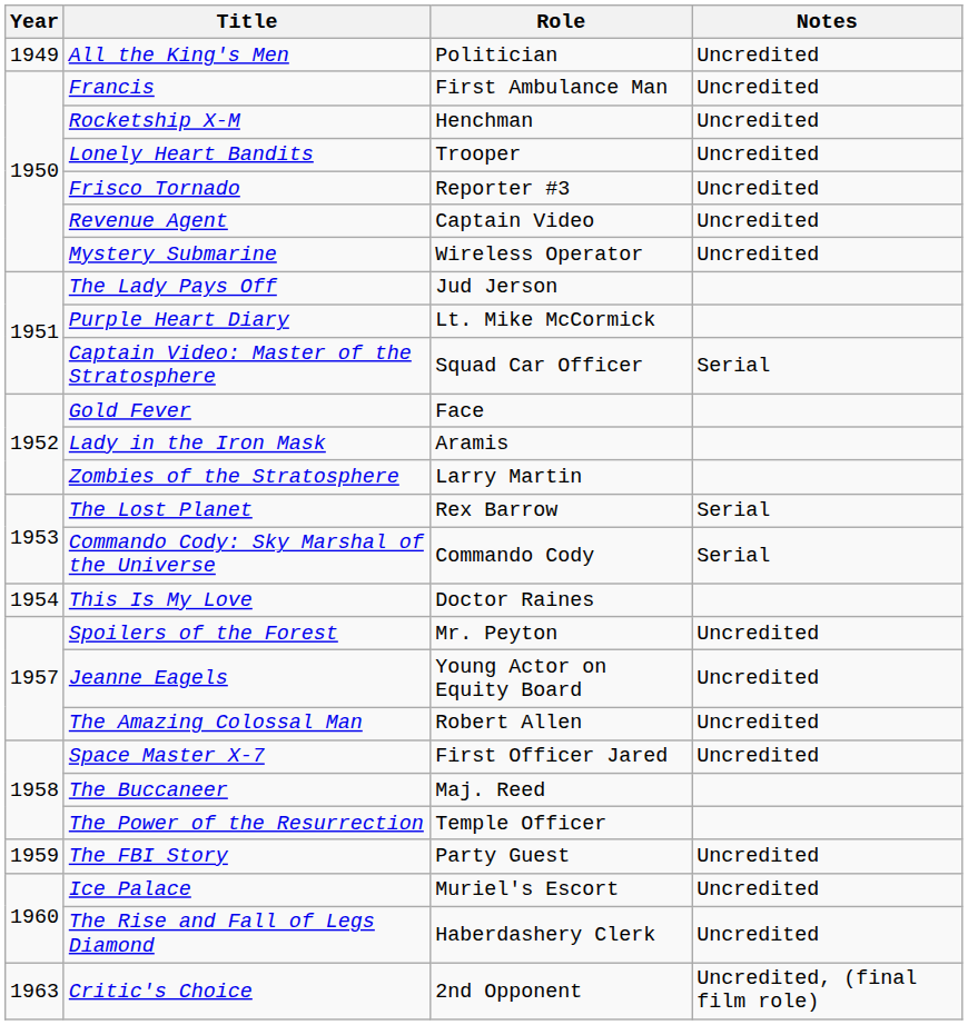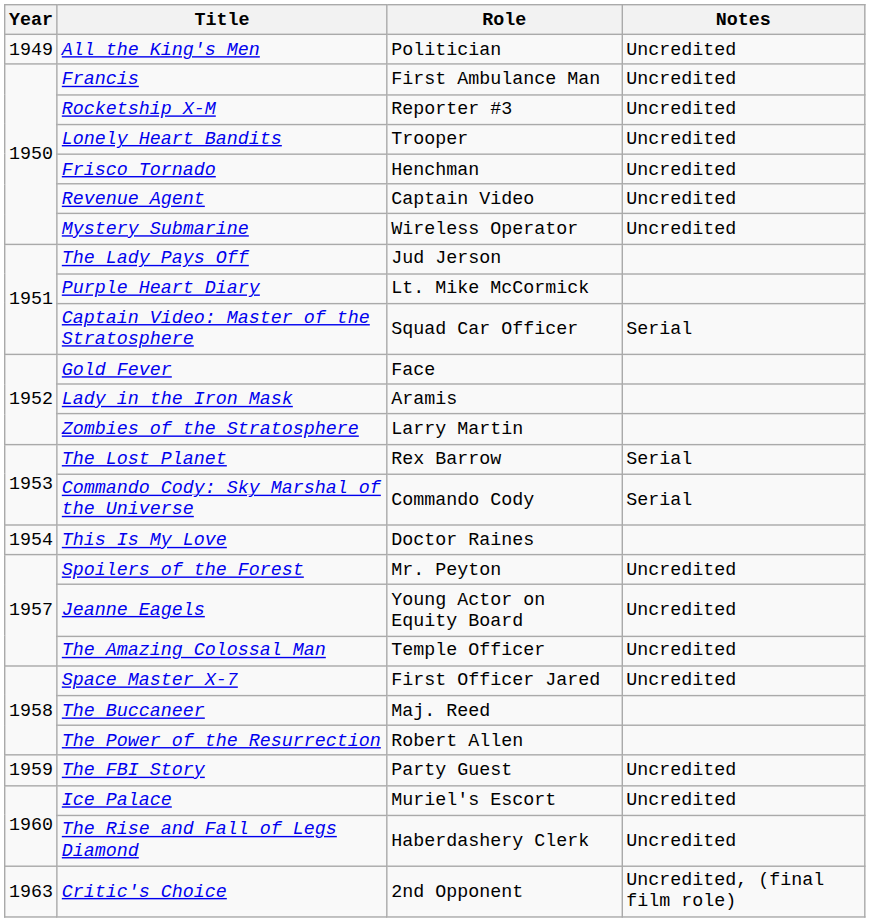 <table class="wikitable">
 <tr>
 <th>Year</th>
 <th>Title</th>
 <th>Role</th>
 <th>Notes</th>
 </tr>
 <tr>
 <td>1949</td>
 <td><em><a href='#'>All the King's Men</a></em></td>
 <td>Politician</td>
 <td>Uncredited</td>
 </tr>
 <tr>
 <td rowspan=6>1950</td>
 <td><em><a href='#'>Francis</a></em></td>
 <td>First Ambulance Man</td>
 <td>Uncredited</td>
 </tr>
 <tr>
 <td><em><a href='#'>Rocketship X-M</a></em></td>
-<td>Henchman</td>
+<td>Reporter #3</td>
 <td>Uncredited</td>
 </tr>
 <tr>
 <td><em><a href='#'>Lonely Heart Bandits</a></em></td>
 <td>Trooper</td>
 <td>Uncredited</td>
 </tr>
 <tr>
 <td><em><a href='#'>Frisco Tornado</a></em></td>
-<td>Reporter #3</td>
+<td>Henchman</td>
 <td>Uncredited</td>
 </tr>
 <tr>
 <td><em><a href='#'>Revenue Agent</a></em></td>
 <td>Captain Video</td>
 <td>Uncredited</td>
 </tr>
 <tr>
 <td><em><a href='#'>Mystery Submarine</a></em></td>
 <td>Wireless Operator</td>
 <td>Uncredited</td>
 </tr>
 <tr>
 <td rowspan=3>1951</td>
 <td><em><a href='#'>The Lady Pays Off</a></em></td>
 <td>Jud Jerson</td>
 <td></td>
 </tr>
 <tr>
 <td><em><a href='#'>Purple Heart Diary</a></em></td>
 <td>Lt. Mike McCormick</td>
 <td></td>
 </tr>
 <tr>
 <td><em><a href='#'>Captain Video: Master of the Stratosphere</a></em></td>
 <td>Squad Car Officer</td>
 <td>Serial</td>
 </tr>
 <tr>
 <td rowspan=3>1952</td>
 <td><em><a href='#'>Gold Fever</a></em></td>
 <td>Face</td>
 <td></td>
 </tr>
 <tr>
 <td><em><a href='#'>Lady in the Iron Mask</a></em></td>
 <td>Aramis</td>
 <td></td>
 </tr>
 <tr>
 <td><em><a href='#'>Zombies of the Stratosphere</a></em></td>
 <td>Larry Martin</td>
 <td></td>
 </tr>
 <tr>
 <td rowspan=2>1953</td>
 <td><em><a href='#'>The Lost Planet</a></em></td>
 <td>Rex Barrow</td>
 <td>Serial</td>
 </tr>
 <tr>
 <td><em><a href='#'>Commando Cody: Sky Marshal of the Universe</a></em></td>
 <td>Commando Cody</td>
 <td>Serial</td>
 </tr>
 <tr>
 <td>1954</td>
 <td><em><a href='#'>This Is My Love</a></em></td>
 <td>Doctor Raines</td>
 <td></td>
 </tr>
 <tr>
 <td rowspan=3>1957</td>
 <td><em><a href='#'>Spoilers of the Forest</a></em></td>
 <td>Mr. Peyton</td>
 <td>Uncredited</td>
 </tr>
 <tr>
 <td><em><a href='#'>Jeanne Eagels</a></em></td>
 <td>Young Actor on Equity Board</td>
 <td>Uncredited</td>
 </tr>
 <tr>
 <td><em><a href='#'>The Amazing Colossal Man</a></em></td>
-<td>Robert Allen</td>
+<td>Temple Officer</td>
 <td>Uncredited</td>
 </tr>
 <tr>
 <td rowspan=3>1958</td>
 <td><em><a href='#'>Space Master X-7</a></em></td>
 <td>First Officer Jared</td>
 <td>Uncredited</td>
 </tr>
 <tr>
 <td><em><a href='#'>The Buccaneer</a></em></td>
 <td>Maj. Reed</td>
 <td></td>
 </tr>
 <tr>
 <td><em><a href='#'>The Power of the Resurrection</a></em></td>
-<td>Temple Officer</td>
+<td>Robert Allen</td>
 <td></td>
 </tr>
 <tr>
 <td>1959</td>
 <td><em><a href='#'>The FBI Story</a></em></td>
 <td>Party Guest</td>
 <td>Uncredited</td>
 </tr>
 <tr>
 <td rowspan=2>1960</td>
 <td><em><a href='#'>Ice Palace</a></em></td>
 <td>Muriel's Escort</td>
 <td>Uncredited</td>
 </tr>
 <tr>
 <td><em><a href='#'>The Rise and Fall of Legs Diamond</a></em></td>
 <td>Haberdashery Clerk</td>
 <td>Uncredited</td>
 </tr>
 <tr>
 <td>1963</td>
 <td><em><a href='#'>Critic's Choice</a></em></td>
 <td>2nd Opponent</td>
 <td>Uncredited, (final film role)</td>
 </tr>
 </table>
